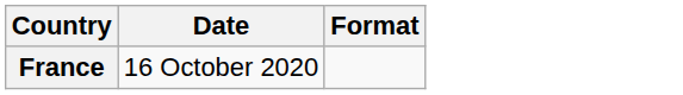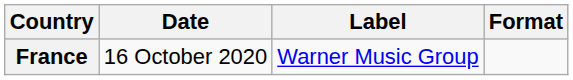 <table class="wikitable plainrowheaders" style="text-align:center;">
 <tr>
 <th>Country</th>
 <th>Date</th>
+<th>Label</th>
 <th>Format</th>
 </tr>
 <tr>
 <th scope="row">France</th>
 <td>16 October 2020</td>
+<td><a href='#'>Warner Music Group</a></td>
 <td></td>
 </tr>
 </table>
